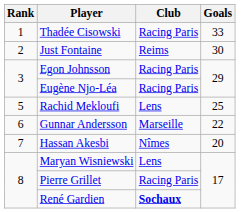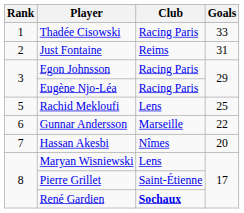 <table class="wikitable" style="text-align:center">
 <tr>
 <th>Rank</th>
 <th>Player</th>
 <th>Club</th>
 <th>Goals</th>
 </tr>
 <tr>
 <td>1</td>
 <td align="left">  <a href='#'>Thadée Cisowski</a></td>
 <td align="left"><a href='#'>Racing Paris</a></td>
 <td>33</td>
 </tr>
 <tr>
 <td>2</td>
 <td align="left"> <a href='#'>Just Fontaine</a></td>
 <td align="left"><a href='#'>Reims</a></td>
-<td>30</td>
+<td>31</td>
 </tr>
 <tr>
 <td rowspan="2">3</td>
 <td align="left"> <a href='#'>Egon Johnsson</a></td>
 <td align="left"><a href='#'>Racing Paris</a></td>
 <td rowspan="2">29</td>
 </tr>
 <tr>
 <td align="left"> <a href='#'>Eugène Njo-Léa</a></td>
 <td align="left"><a href='#'>Racing Paris</a></td>
 </tr>
 <tr>
 <td>5</td>
 <td align="left"> <a href='#'>Rachid Mekloufi</a></td>
 <td align="left"><a href='#'>Lens</a></td>
 <td>25</td>
 </tr>
 <tr>
 <td>6</td>
 <td align="left"> <a href='#'>Gunnar Andersson</a></td>
 <td align="left"><a href='#'>Marseille</a></td>
 <td>22</td>
 </tr>
 <tr>
 <td>7</td>
 <td align="left"> <a href='#'>Hassan Akesbi</a></td>
 <td align="left"><a href='#'>Nîmes</a></td>
 <td>20</td>
 </tr>
 <tr>
 <td rowspan="3">8</td>
 <td align="left"> <a href='#'>Maryan Wisniewski</a></td>
 <td align="left"><a href='#'>Lens</a></td>
 <td rowspan="3">17</td>
 </tr>
 <tr>
 <td align="left"> <a href='#'>Pierre Grillet</a></td>
-<td align="left"><a href='#'>Racing Paris</a></td>
+<td align="left"><a href='#'>Saint-Étienne</a></td>
 </tr>
 <tr>
 <td align="left"> <a href='#'>René Gardien</a></td>
 <td align="left"><strong><a href='#'>Sochaux</a></strong></td>
 </tr>
 </table>
